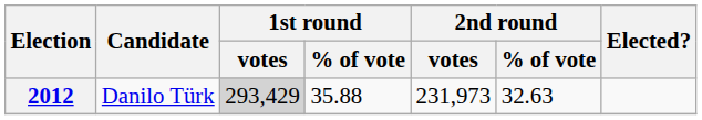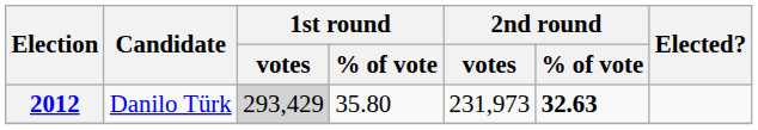 <table class="wikitable">
 <tr>
 <th rowspan="2">Election</th>
 <th rowspan="2">Candidate</th>
 <th colspan="2">1st round</th>
 <th colspan="2">2nd round</th>
 <th rowspan="2">Elected?</th>
 </tr>
 <tr>
 <th>votes</th>
 <th>% of vote</th>
 <th>votes</th>
 <th>% of vote</th>
 </tr>
 <tr>
 <th><a href='#'>2012</a></th>
 <td><a href='#'>Danilo Türk</a></td>
 <td style="background: lightgrey;">293,429</td>
-<td>35.88</td>
+<td>35.80</td>
 <td>231,973</td>
-<td>32.63</td>
+<td><strong>32.63</strong></td>
 <td></td>
 </tr>
 <tr>
 </tr>
 </table>
